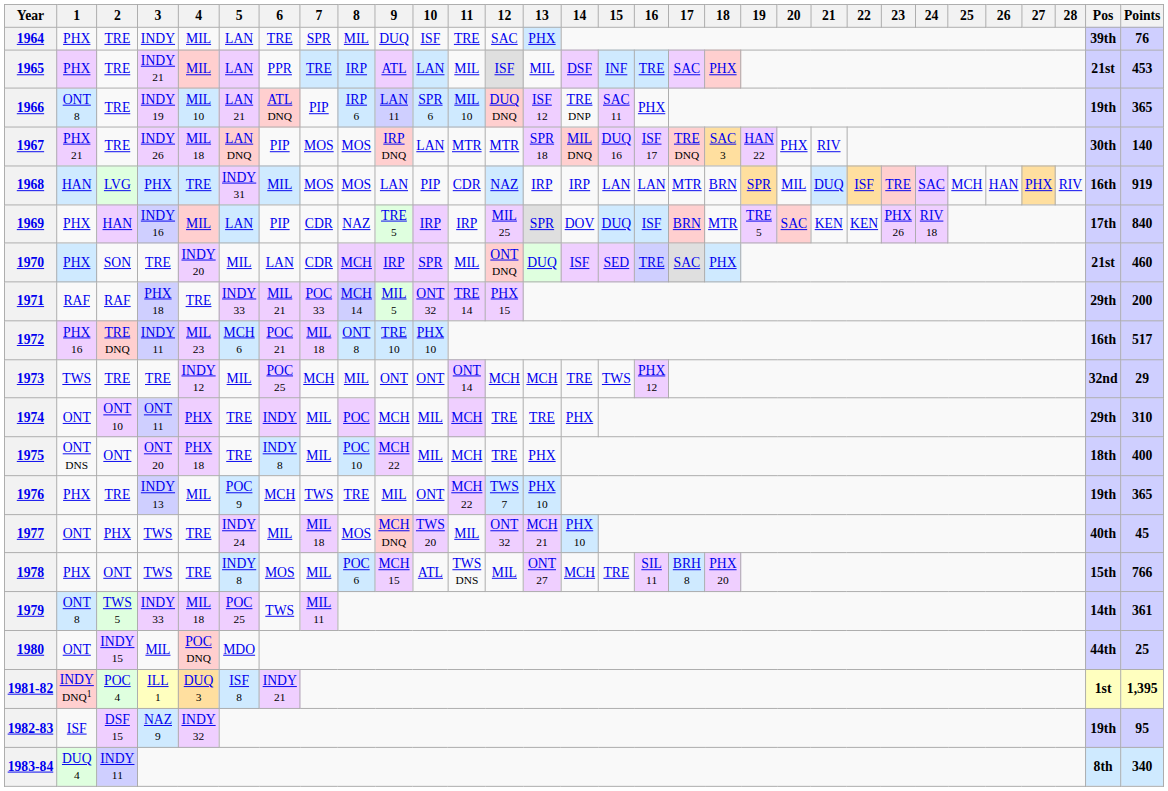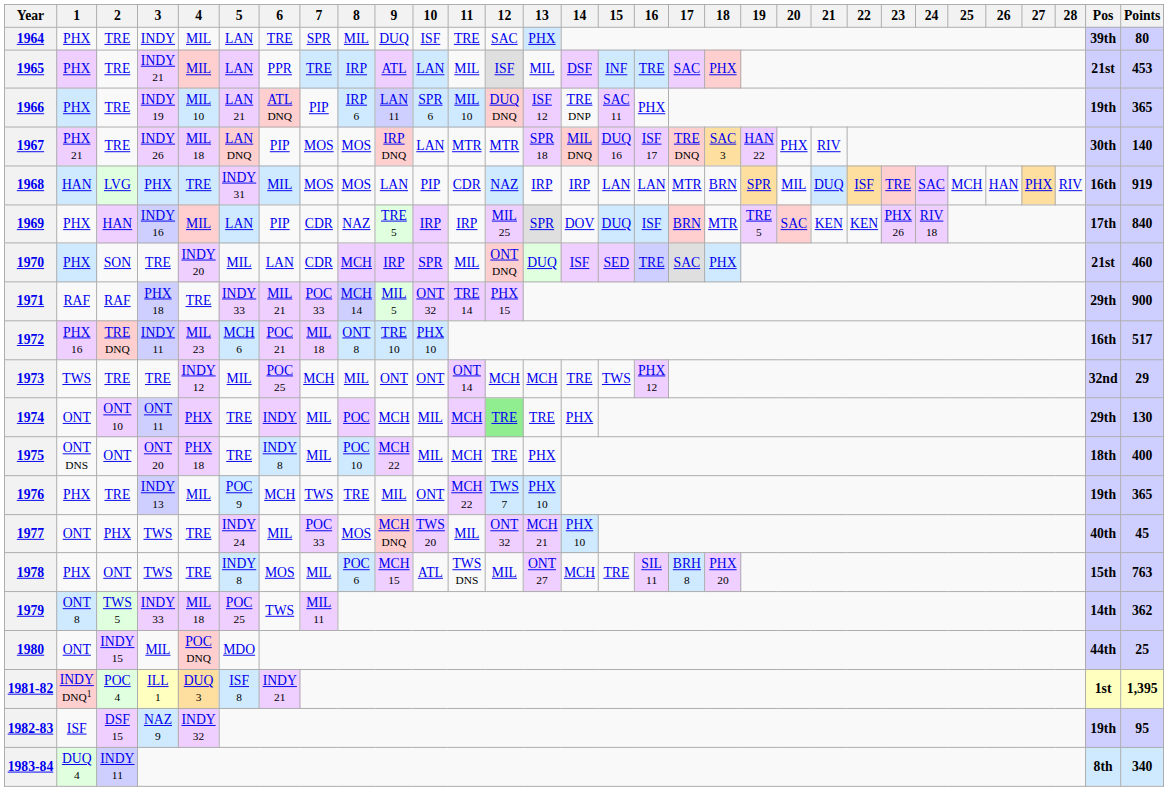 <table class="wikitable" style="text-align:center; font-size:90%">
 <tr>
 <th>Year</th>
 <th>1</th>
 <th>2</th>
 <th>3</th>
 <th>4</th>
 <th>5</th>
 <th>6</th>
 <th>7</th>
 <th>8</th>
 <th>9</th>
 <th>10</th>
 <th>11</th>
 <th>12</th>
 <th>13</th>
 <th>14</th>
 <th>15</th>
 <th>16</th>
 <th>17</th>
 <th>18</th>
 <th>19</th>
 <th>20</th>
 <th>21</th>
 <th>22</th>
 <th>23</th>
 <th>24</th>
 <th>25</th>
 <th>26</th>
 <th>27</th>
 <th>28</th>
 <th>Pos</th>
 <th>Points</th>
 </tr>
 <tr>
 <th><a href='#'>1964</a></th>
 <td><a href='#'>PHX</a><br><small> </small></td>
 <td><a href='#'>TRE</a><br></td>
 <td><a href='#'>INDY</a><br><small> </small></td>
 <td><a href='#'>MIL</a><br><small> </small></td>
 <td><a href='#'>LAN</a><br></td>
 <td><a href='#'>TRE</a><br></td>
 <td><a href='#'>SPR</a><br></td>
 <td><a href='#'>MIL</a><br></td>
 <td><a href='#'>DUQ</a><br></td>
 <td><a href='#'>ISF</a><br></td>
 <td><a href='#'>TRE</a><br></td>
 <td><a href='#'>SAC</a><br></td>
 <td style="background:#CFEAFF;"><a href='#'>PHX</a><br></td>
 <td colspan=15></td>
 <th style="background:#CFCFFF;">39th</th>
-<th style="background:#CFCFFF;">76</th>
+<th style="background:#CFCFFF;">80</th>
 </tr>
 <tr>
 <th><a href='#'>1965</a></th>
 <td style="background:#EFCFFF;"><a href='#'>PHX</a><br></td>
 <td><a href='#'>TRE</a><br></td>
 <td style="background:#EFCFFF;"><a href='#'>INDY</a><br><small>21</small></td>
 <td style="background:#FFCFCF;"><a href='#'>MIL</a><br></td>
 <td style="background:#EFCFFF;"><a href='#'>LAN</a><br></td>
 <td><a href='#'>PPR</a><br></td>
 <td style="background:#CFEAFF;"><a href='#'>TRE</a><br></td>
 <td style="background:#CFEAFF;"><a href='#'>IRP</a><br></td>
 <td style="background:#EFCFFF;"><a href='#'>ATL</a><br></td>
 <td style="background:#CFEAFF;"><a href='#'>LAN</a><br></td>
 <td><a href='#'>MIL</a><br></td>
 <td style="background:#DFDFDF;"><a href='#'>ISF</a><br></td>
 <td><a href='#'>MIL</a><br></td>
 <td style="background:#EFCFFF;"><a href='#'>DSF</a><br></td>
 <td style="background:#CFEAFF;"><a href='#'>INF</a><br></td>
 <td style="background:#CFEAFF;"><a href='#'>TRE</a><br></td>
 <td style="background:#EFCFFF;"><a href='#'>SAC</a><br></td>
 <td style="background:#FFCFCF;"><a href='#'>PHX</a><br></td>
 <td colspan=10></td>
 <th style="background:#CFCFFF;">21st</th>
 <th style="background:#CFCFFF;">453</th>
 </tr>
 <tr>
 <th><a href='#'>1966</a></th>
-<td style="background:#CFEAFF;"><a href='#'>ONT</a><br><small>8</small></td>
+<td style="background:#CFEAFF;"><a href='#'>PHX</a><br></td>
 <td><a href='#'>TRE</a><br><small> </small></td>
 <td style="background:#EFCFFF;"><a href='#'>INDY</a><br><small>19</small></td>
 <td style="background:#CFEAFF;"><a href='#'>MIL</a><br><small>10</small></td>
 <td style="background:#EFCFFF;"><a href='#'>LAN</a><br><small>21</small></td>
 <td style="background:#FFCFCF;"><a href='#'>ATL</a><br><small>DNQ</small></td>
 <td><a href='#'>PIP</a></td>
 <td style="background:#CFEAFF;"><a href='#'>IRP</a><br><small>6</small></td>
 <td style="background:#CFCFFF;"><a href='#'>LAN</a><br><small>11</small></td>
 <td style="background:#CFEAFF;"><a href='#'>SPR</a><br><small>6</small></td>
 <td style="background:#CFEAFF;"><a href='#'>MIL</a><br><small>10</small></td>
 <td style="background:#FFCFCF;"><a href='#'>DUQ</a><br><small>DNQ</small></td>
 <td style="background:#EFCFFF;"><a href='#'>ISF</a><br><small>12</small></td>
 <td><a href='#'>TRE</a><br><small>DNP</small></td>
 <td style="background:#EFCFFF;"><a href='#'>SAC</a><br><small>11</small></td>
 <td><a href='#'>PHX</a><br><small> </small></td>
 <td colspan=12></td>
 <th style="background:#CFCFFF;">19th</th>
 <th style="background:#CFCFFF;">365</th>
 </tr>
 <tr>
 <th><a href='#'>1967</a></th>
 <td style="background:#EFCFFF;"><a href='#'>PHX</a><br><small>21</small></td>
 <td><a href='#'>TRE</a><br><small> </small></td>
 <td style="background:#EFCFFF;"><a href='#'>INDY</a><br><small>26</small></td>
 <td style="background:#EFCFFF;"><a href='#'>MIL</a><br><small>18</small></td>
 <td style="background:#FFCFCF;"><a href='#'>LAN</a><br><small>DNQ</small></td>
 <td><a href='#'>PIP</a></td>
 <td><a href='#'>MOS</a><br><small> </small></td>
 <td><a href='#'>MOS</a><br><small> </small></td>
 <td style="background:#FFCFCF;"><a href='#'>IRP</a><br><small>DNQ</small></td>
 <td><a href='#'>LAN</a><br><small> </small></td>
 <td><a href='#'>MTR</a><br><small> </small></td>
 <td><a href='#'>MTR</a><br><small> </small></td>
 <td style="background:#EFCFFF;"><a href='#'>SPR</a><br><small>18</small></td>
 <td style="background:#FFCFCF;"><a href='#'>MIL</a><br><small>DNQ</small></td>
 <td style="background:#EFCFFF;"><a href='#'>DUQ</a><br><small>16</small></td>
 <td style="background:#EFCFFF;"><a href='#'>ISF</a><br><small>17</small></td>
 <td style="background:#FFCFCF;"><a href='#'>TRE</a><br><small>DNQ</small></td>
 <td style="background:#FFDF9F;"><a href='#'>SAC</a><br><small>3</small></td>
 <td style="background:#EFCFFF;"><a href='#'>HAN</a><br><small>22</small></td>
 <td><a href='#'>PHX</a><br><small> </small></td>
 <td><a href='#'>RIV</a><br><small> </small></td>
 <td colspan=7></td>
 <th style="background:#CFCFFF;">30th</th>
 <th style="background:#CFCFFF;">140</th>
 </tr>
 <tr>
 <th><a href='#'>1968</a></th>
 <td style="background:#CFEAFF;"><a href='#'>HAN</a><br></td>
 <td style="background:#DFFFDF;"><a href='#'>LVG</a><br></td>
 <td style="background:#CFEAFF;"><a href='#'>PHX</a><br></td>
 <td style="background:#CFEAFF;"><a href='#'>TRE</a><br></td>
 <td style="background:#EFCFFF;"><a href='#'>INDY</a><br><small>31</small></td>
 <td style="background:#CFEAFF;"><a href='#'>MIL</a><br></td>
 <td><a href='#'>MOS</a><br></td>
 <td><a href='#'>MOS</a><br></td>
 <td><a href='#'>LAN</a><br></td>
 <td><a href='#'>PIP</a><br></td>
 <td><a href='#'>CDR</a><br></td>
 <td style="background:#CFEAFF;"><a href='#'>NAZ</a><br></td>
 <td><a href='#'>IRP</a><br></td>
 <td><a href='#'>IRP</a><br></td>
 <td><a href='#'>LAN</a><br></td>
 <td><a href='#'>LAN</a><br></td>
 <td><a href='#'>MTR</a><br></td>
 <td><a href='#'>BRN</a><br></td>
 <td style="background:#FFDF9F;"><a href='#'>SPR</a><br></td>
 <td><a href='#'>MIL</a><br></td>
 <td style="background:#CFEAFF;"><a href='#'>DUQ</a><br></td>
 <td style="background:#FFDF9F;"><a href='#'>ISF</a><br></td>
 <td style="background:#FFCFCF;"><a href='#'>TRE</a><br></td>
 <td style="background:#EFCFFF;"><a href='#'>SAC</a><br></td>
 <td><a href='#'>MCH</a><br></td>
 <td><a href='#'>HAN</a><br></td>
 <td style="background:#FFDF9F;"><a href='#'>PHX</a><br></td>
 <td><a href='#'>RIV</a><br></td>
 <th style="background:#CFCFFF;">16th</th>
 <th style="background:#CFCFFF;">919</th>
 </tr>
 <tr>
 <th><a href='#'>1969</a></th>
 <td><a href='#'>PHX</a><br></td>
 <td style="background:#EFCFFF;"><a href='#'>HAN</a><br></td>
 <td style="background:#CFCFFF;"><a href='#'>INDY</a><br><small>16</small></td>
 <td style="background:#FFCFCF;"><a href='#'>MIL</a><br></td>
 <td style="background:#CFEAFF;"><a href='#'>LAN</a><br></td>
 <td><a href='#'>PIP</a><br></td>
 <td><a href='#'>CDR</a><br></td>
 <td><a href='#'>NAZ</a><br></td>
 <td style="background:#DFFFDF;"><a href='#'>TRE</a><br><small>5</small></td>
 <td style="background:#EFCFFF;"><a href='#'>IRP</a><br></td>
 <td><a href='#'>IRP</a><br></td>
 <td style="background:#EFCFFF;"><a href='#'>MIL</a><br><small>25</small></td>
 <td style="background:#DFDFDF;"><a href='#'>SPR</a><br></td>
 <td><a href='#'>DOV</a><br><small> </small></td>
 <td style="background:#CFEAFF;"><a href='#'>DUQ</a><br></td>
 <td style="background:#CFEAFF;"><a href='#'>ISF</a><br></td>
 <td style="background:#FFCFCF;"><a href='#'>BRN</a><br></td>
 <td><a href='#'>MTR</a><br></td>
 <td style="background:#EFCFFF;"><a href='#'>TRE</a><br><small>5</small></td>
 <td style="background:#FFCFCF;"><a href='#'>SAC</a><br></td>
 <td><a href='#'>KEN</a><br><small> </small></td>
 <td><a href='#'>KEN</a><br></td>
 <td style="background:#EFCFFF;"><a href='#'>PHX</a><br><small>26</small></td>
 <td style="background:#EFCFFF;"><a href='#'>RIV</a><br><small>18</small></td>
 <td colspan=4></td>
 <th style="background:#CFCFFF;">17th</th>
 <th style="background:#CFCFFF;">840</th>
 </tr>
 <tr>
 <th><a href='#'>1970</a></th>
 <td style="background:#CFEAFF;"><a href='#'>PHX</a><br></td>
 <td><a href='#'>SON</a><br></td>
 <td><a href='#'>TRE</a><br></td>
 <td style="background:#EFCFFF;"><a href='#'>INDY</a><br><small>20</small></td>
 <td><a href='#'>MIL</a><br><small> </small></td>
 <td><a href='#'>LAN</a><br></td>
 <td><a href='#'>CDR</a><br></td>
 <td style="background:#EFCFFF;"><a href='#'>MCH</a><br></td>
 <td style="background:#EFCFFF;"><a href='#'>IRP</a><br></td>
 <td style="background:#EFCFFF;"><a href='#'>SPR</a><br></td>
 <td><a href='#'>MIL</a><br></td>
 <td style="background:#FFCFCF;"><a href='#'>ONT</a><br><small>DNQ</small></td>
 <td style="background:#DFFFDF;"><a href='#'>DUQ</a><br></td>
 <td style="background:#EFCFFF;"><a href='#'>ISF</a><br></td>
 <td style="background:#EFCFFF;"><a href='#'>SED</a><br></td>
 <td style="background:#CFCFFF;"><a href='#'>TRE</a><br></td>
 <td style="background:#DFDFDF;"><a href='#'>SAC</a><br></td>
 <td style="background:#CFEAFF;"><a href='#'>PHX</a><br></td>
 <td colspan=10></td>
 <th style="background:#CFCFFF;">21st</th>
 <th style="background:#CFCFFF;">460</th>
 </tr>
 <tr>
 <th><a href='#'>1971</a></th>
 <td><a href='#'>RAF</a><br><small> </small></td>
 <td><a href='#'>RAF</a><br><small> </small></td>
 <td style="background:#CFCFFF;"><a href='#'>PHX</a><br><small>18</small></td>
 <td><a href='#'>TRE</a><br><small> </small></td>
 <td style="background:#EFCFFF;"><a href='#'>INDY</a><br><small>33</small></td>
 <td style="background:#EFCFFF;"><a href='#'>MIL</a><br><small>21</small></td>
 <td style="background:#EFCFFF;"><a href='#'>POC</a><br><small>33</small></td>
 <td style="background:#CFCFFF;"><a href='#'>MCH</a><br><small>14</small></td>
 <td style="background:#DFFFDF;"><a href='#'>MIL</a><br><small>5</small></td>
 <td style="background:#EFCFFF;"><a href='#'>ONT</a><br><small>32</small></td>
 <td style="background:#EFCFFF;"><a href='#'>TRE</a><br><small>14</small></td>
 <td style="background:#EFCFFF;"><a href='#'>PHX</a><br><small>15</small></td>
 <td colspan=16></td>
 <th style="background:#CFCFFF;">29th</th>
-<th style="background:#CFCFFF;">200</th>
+<th style="background:#CFCFFF;">900</th>
 </tr>
 <tr>
 <th><a href='#'>1972</a></th>
 <td style="background:#EFCFFF;"><a href='#'>PHX</a><br><small>16</small></td>
 <td style="background:#FFCFCF;"><a href='#'>TRE</a><br><small>DNQ</small></td>
 <td style="background:#CFCFFF;"><a href='#'>INDY</a><br><small>11</small></td>
 <td style="background:#EFCFFF;"><a href='#'>MIL</a><br><small>23</small></td>
 <td style="background:#CFEAFF;"><a href='#'>MCH</a><br><small>6</small></td>
 <td style="background:#EFCFFF;"><a href='#'>POC</a><br><small>21</small></td>
 <td style="background:#EFCFFF;"><a href='#'>MIL</a><br><small>18</small></td>
 <td style="background:#CFEAFF;"><a href='#'>ONT</a><br><small>8</small></td>
 <td style="background:#CFEAFF;"><a href='#'>TRE</a><br><small>10</small></td>
 <td style="background:#CFEAFF;"><a href='#'>PHX</a><br><small>10</small></td>
 <td colspan=18></td>
 <th style="background:#CFCFFF;">16th</th>
 <th style="background:#CFCFFF;">517</th>
 </tr>
 <tr>
 <th><a href='#'>1973</a></th>
 <td><a href='#'>TWS</a><br><small> </small></td>
 <td><a href='#'>TRE</a><br><small> </small></td>
 <td><a href='#'>TRE</a><br><small> </small></td>
 <td style="background:#EFCFFF;"><a href='#'>INDY</a><br><small>12</small></td>
 <td><a href='#'>MIL</a><br><small> </small></td>
 <td style="background:#EFCFFF;"><a href='#'>POC</a><br><small>25</small></td>
 <td><a href='#'>MCH</a><br><small> </small></td>
 <td><a href='#'>MIL</a><br><small> </small></td>
 <td><a href='#'>ONT</a><br><small> </small></td>
 <td><a href='#'>ONT</a></td>
 <td style="background:#EFCFFF;"><a href='#'>ONT</a><br><small>14</small></td>
 <td><a href='#'>MCH</a><br><small> </small></td>
 <td><a href='#'>MCH</a><br><small> </small></td>
 <td><a href='#'>TRE</a><br><small> </small></td>
 <td><a href='#'>TWS</a><br><small> </small></td>
 <td style="background:#EFCFFF;"><a href='#'>PHX</a><br><small>12</small></td>
 <td colspan=12></td>
 <th style="background:#CFCFFF;">32nd</th>
 <th style="background:#CFCFFF;">29</th>
 </tr>
 <tr>
 <th><a href='#'>1974</a></th>
 <td><a href='#'>ONT</a></td>
 <td style="background:#EFCFFF;"><a href='#'>ONT</a><br><small>10</small></td>
 <td style="background:#CFCFFF;"><a href='#'>ONT</a><br><small>11</small></td>
 <td style="background:#EFCFFF;"><a href='#'>PHX</a><br></td>
 <td><a href='#'>TRE</a><br></td>
 <td style="background:#EFCFFF;"><a href='#'>INDY</a><br></td>
 <td><a href='#'>MIL</a><br></td>
 <td style="background:#EFCFFF;"><a href='#'>POC</a><br></td>
 <td><a href='#'>MCH</a><br></td>
 <td><a href='#'>MIL</a><br></td>
 <td style="background:#EFCFFF;"><a href='#'>MCH</a><br></td>
-<td><a href='#'>TRE</a><br></td>
+<td style="background: lightgreen;"><a href='#'>TRE</a><br></td>
 <td><a href='#'>TRE</a><br></td>
 <td><a href='#'>PHX</a><br></td>
 <td colspan=14></td>
 <th style="background:#CFCFFF;">29th</th>
-<th style="background:#CFCFFF;">310</th>
+<th style="background:#CFCFFF;">130</th>
 </tr>
 <tr>
 <th><a href='#'>1975</a></th>
 <td><a href='#'>ONT</a><br><small>DNS</small></td>
 <td><a href='#'>ONT</a></td>
 <td style="background:#EFCFFF;"><a href='#'>ONT</a><br><small>20</small></td>
 <td style="background:#EFCFFF;"><a href='#'>PHX</a><br><small>18</small></td>
 <td><a href='#'>TRE</a><br><small> </small></td>
 <td style="background:#CFEAFF;"><a href='#'>INDY</a><br><small>8</small></td>
 <td><a href='#'>MIL</a><br><small></small></td>
 <td style="background:#CFEAFF;"><a href='#'>POC</a><br><small>10</small></td>
 <td style="background:#EFCFFF;"><a href='#'>MCH</a><br><small>22</small></td>
 <td><a href='#'>MIL</a><br><small> </small></td>
 <td><a href='#'>MCH</a><br><small> </small></td>
 <td><a href='#'>TRE</a><br><small> </small></td>
 <td><a href='#'>PHX</a><br><small> </small></td>
 <td colspan=15></td>
 <th style="background:#CFCFFF;">18th</th>
 <th style="background:#CFCFFF;">400</th>
 </tr>
 <tr>
 <th><a href='#'>1976</a></th>
 <td><a href='#'>PHX</a><br><small> </small></td>
 <td><a href='#'>TRE</a><br><small> </small></td>
 <td style="background:#CFCFFF;"><a href='#'>INDY</a><br><small>13</small></td>
 <td><a href='#'>MIL</a><br><small> </small></td>
 <td style="background:#CFEAFF;"><a href='#'>POC</a><br><small>9</small></td>
 <td><a href='#'>MCH</a><br><small> </small></td>
 <td><a href='#'>TWS</a><br><small> </small></td>
 <td><a href='#'>TRE</a><br><small> </small></td>
 <td><a href='#'>MIL</a></td>
 <td><a href='#'>ONT</a><br><small> </small></td>
 <td style="background:#EFCFFF;"><a href='#'>MCH</a><br><small>22</small></td>
 <td style="background:#CFEAFF;"><a href='#'>TWS</a><br><small>7</small></td>
 <td style="background:#CFEAFF;"><a href='#'>PHX</a><br><small>10</small></td>
 <td colspan=15></td>
 <th style="background:#CFCFFF;">19th</th>
 <th style="background:#CFCFFF;">365</th>
 </tr>
 <tr>
 <th><a href='#'>1977</a></th>
 <td><a href='#'>ONT</a><br><small> </small></td>
 <td><a href='#'>PHX</a><br><small> </small></td>
 <td><a href='#'>TWS</a><br><small> </small></td>
 <td><a href='#'>TRE</a><br><small> </small></td>
 <td style="background:#EFCFFF;"><a href='#'>INDY</a><br><small>24</small></td>
 <td><a href='#'>MIL</a><br><small> </small></td>
-<td style="background:#EFCFFF;"><a href='#'>MIL</a><br><small>18</small></td>
+<td style="background:#EFCFFF;"><a href='#'>POC</a><br><small>33</small></td>
 <td><a href='#'>MOS</a><br><small> </small></td>
 <td style="background:#FFCFCF;"><a href='#'>MCH</a><br><small>DNQ</small></td>
 <td style="background:#EFCFFF;"><a href='#'>TWS</a><br><small>20</small></td>
 <td><a href='#'>MIL</a><br><small></small></td>
 <td style="background:#EFCFFF;"><a href='#'>ONT</a><br><small>32</small></td>
 <td style="background:#EFCFFF;"><a href='#'>MCH</a><br><small>21</small></td>
 <td style="background:#CFEAFF;"><a href='#'>PHX</a><br><small>10</small></td>
 <td colspan=14></td>
 <th style="background:#CFCFFF;">40th</th>
 <th style="background:#CFCFFF;">45</th>
 </tr>
 <tr>
 <th><a href='#'>1978</a></th>
 <td><a href='#'>PHX</a><br><small> </small></td>
 <td><a href='#'>ONT</a><br><small> </small></td>
 <td><a href='#'>TWS</a><br><small> </small></td>
 <td><a href='#'>TRE</a><br><small> </small></td>
 <td style="background:#CFEAFF;"><a href='#'>INDY</a><br><small>8</small></td>
 <td><a href='#'>MOS</a><br><small> </small></td>
 <td><a href='#'>MIL</a><br><small> </small></td>
 <td style="background:#CFEAFF;"><a href='#'>POC</a><br><small>6</small></td>
 <td style="background:#EFCFFF;"><a href='#'>MCH</a><br><small>15</small></td>
 <td><a href='#'>ATL</a><br><small> </small></td>
 <td><a href='#'>TWS</a><br><small>DNS</small></td>
 <td><a href='#'>MIL</a><br><small> </small></td>
 <td style="background:#EFCFFF;"><a href='#'>ONT</a><br><small>27</small></td>
 <td><a href='#'>MCH</a><br><small> </small></td>
 <td><a href='#'>TRE</a><br><small> </small></td>
 <td style="background:#EFCFFF;"><a href='#'>SIL</a><br><small>11</small></td>
 <td style="background:#CFEAFF;"><a href='#'>BRH</a><br><small>8</small></td>
 <td style="background:#EFCFFF;"><a href='#'>PHX</a><br><small>20</small></td>
 <td colspan=10></td>
 <th style="background:#CFCFFF;">15th</th>
-<th style="background:#CFCFFF;">766</th>
+<th style="background:#CFCFFF;">763</th>
 </tr>
 <tr>
 <th><a href='#'>1979</a></th>
 <td style="background:#CFEAFF;"><a href='#'>ONT</a><br><small>8</small></td>
 <td style="background:#DFFFDF;"><a href='#'>TWS</a><br><small>5</small></td>
 <td style="background:#EFCFFF;"><a href='#'>INDY</a><br><small>33</small></td>
 <td style="background:#EFCFFF;"><a href='#'>MIL</a><br><small>18</small></td>
 <td style="background:#EFCFFF;"><a href='#'>POC</a><br><small>25</small></td>
 <td><a href='#'>TWS</a><br><small> </small></td>
 <td style="background:#EFCFFF;"><a href='#'>MIL</a><br><small>11</small></td>
 <td colspan=21></td>
 <th style="background:#CFCFFF;">14th</th>
-<th style="background:#CFCFFF;">361</th>
+<th style="background:#CFCFFF;">362</th>
 </tr>
 <tr>
 <th><a href='#'>1980</a></th>
 <td><a href='#'>ONT</a></td>
 <td style="background:#EFCFFF;"><a href='#'>INDY</a><br><small>15</small></td>
 <td><a href='#'>MIL</a></td>
 <td style="background:#FFCFCF;"><a href='#'>POC</a><br><small>DNQ</small></td>
 <td><a href='#'>MDO</a></td>
 <td colspan=23></td>
 <th style="background:#CFCFFF;">44th</th>
 <th style="background:#CFCFFF;">25</th>
 </tr>
 <tr>
 <th><a href='#'>1981-82</a></th>
 <td style="background:#FFCFCF;"><a href='#'>INDY</a><br><small>DNQ<sup>1</sup></small></td>
 <td style="background:#DFFFDF;"><a href='#'>POC</a><br><small>4</small></td>
 <td style="background:#FFFFBF;"><a href='#'>ILL</a><br><small>1</small></td>
 <td style="background:#FFDF9F;"><a href='#'>DUQ</a><br><small>3</small></td>
 <td style="background:#CFEAFF;"><a href='#'>ISF</a><br><small>8</small></td>
 <td style="background:#EFCFFF;"><a href='#'>INDY</a><br><small>21</small></td>
 <td colspan=22></td>
 <th style="background:#FFFFBF;">1st</th>
 <th style="background:#FFFFBF;">1,395</th>
 </tr>
 <tr>
 <th><a href='#'>1982-83</a></th>
 <td><a href='#'>ISF</a></td>
 <td style="background:#EFCFFF;"><a href='#'>DSF</a><br><small>15</small></td>
 <td style="background:#CFEAFF;"><a href='#'>NAZ</a><br><small>9</small></td>
 <td style="background:#EFCFFF;"><a href='#'>INDY</a><br><small>32</small></td>
 <td colspan=24></td>
 <th style="background:#CFCFFF;">19th</th>
 <th style="background:#CFCFFF;">95</th>
 </tr>
 <tr>
 <th><a href='#'>1983-84</a></th>
 <td style="background:#DFFFDF;"><a href='#'>DUQ</a><br><small>4</small></td>
 <td style="background:#CFCFFF;"><a href='#'>INDY</a><br><small>11</small></td>
 <td colspan=26></td>
 <th style="background:#CFEAFF;">8th</th>
 <th style="background:#CFEAFF;">340</th>
 </tr>
 </table>
